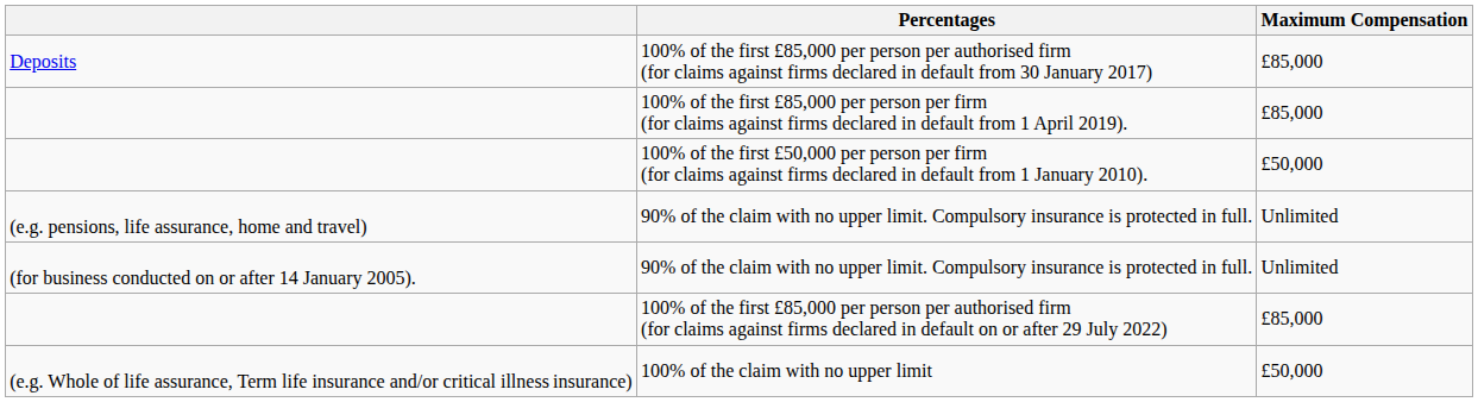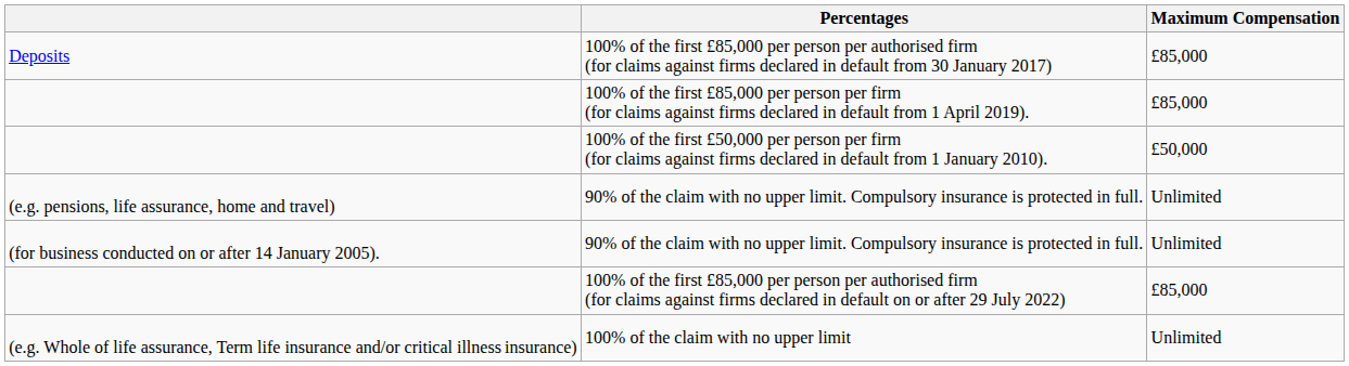 <table class="wikitable">
 <tr>
 <th></th>
 <th>Percentages</th>
 <th>Maximum Compensation</th>
 </tr>
 <tr>
 <td><a href='#'>Deposits</a></td>
 <td>100% of the first £85,000 per person per authorised firm<br>(for claims against firms declared in default from 30 January 2017)<br></td>
 <td>£85,000</td>
 </tr>
 <tr>
 <td></td>
 <td>100% of the first £85,000 per person per firm<br>(for claims against firms declared in default from 1 April 2019).</td>
 <td>£85,000</td>
 </tr>
 <tr>
 <td></td>
 <td>100% of the first £50,000 per person per firm<br>(for claims against firms declared in default from 1 January 2010).</td>
 <td>£50,000</td>
 </tr>
 <tr>
 <td><br>(e.g. pensions, life assurance, home and travel)</td>
 <td>90% of the claim with no upper limit. Compulsory insurance is protected in full.</td>
 <td>Unlimited</td>
 </tr>
 <tr>
 <td><br>(for business conducted on or after 14 January 2005).</td>
 <td>90% of the claim with no upper limit. Compulsory insurance is protected in full.</td>
 <td>Unlimited</td>
 </tr>
 <tr>
 <td></td>
 <td>100% of the first £85,000 per person per authorised firm<br>(for claims against firms declared in default on or after 29 July 2022)</td>
 <td>£85,000</td>
 </tr>
 <tr>
 <td><br>(e.g. Whole of life assurance, Term life insurance and/or critical illness insurance)</td>
 <td>100% of the claim with no upper limit</td>
-<td>£50,000</td>
+<td>Unlimited</td>
 </tr>
 </table>
